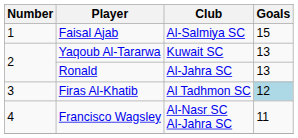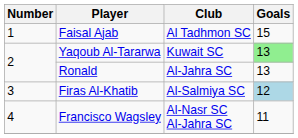 <table class="wikitable">
 <tr>
 <th>Number</th>
 <th>Player</th>
 <th>Club</th>
 <th>Goals</th>
 </tr>
 <tr>
 <td>1</td>
 <td><a href='#'>Faisal Ajab</a></td>
-<td><a href='#'>Al-Salmiya SC</a></td>
+<td><a href='#'>Al Tadhmon SC</a></td>
 <td>15</td>
 </tr>
 <tr>
 <td rowspan="2">2</td>
 <td><a href='#'>Yaqoub Al-Tararwa</a></td>
 <td><a href='#'>Kuwait SC</a></td>
-<td>13</td>
+<td style="background: lightgreen;">13</td>
 </tr>
 <tr>
 <td><a href='#'>Ronald</a></td>
 <td><a href='#'>Al-Jahra SC</a></td>
 <td>13</td>
 </tr>
 <tr>
 <td>3</td>
 <td><a href='#'>Firas Al-Khatib</a></td>
-<td><a href='#'>Al Tadhmon SC</a></td>
+<td><a href='#'>Al-Salmiya SC</a></td>
 <td style="background: lightblue;">12</td>
 </tr>
 <tr>
 <td>4</td>
 <td><a href='#'>Francisco Wagsley</a></td>
 <td><a href='#'>Al-Nasr SC</a> <br> <a href='#'>Al-Jahra SC</a></td>
 <td>11</td>
 </tr>
 <tr>
 </tr>
 </table>
